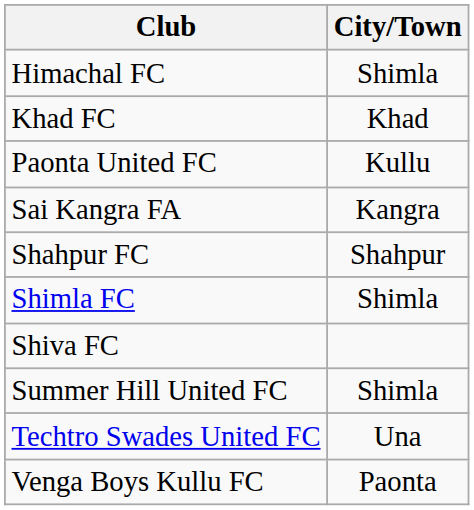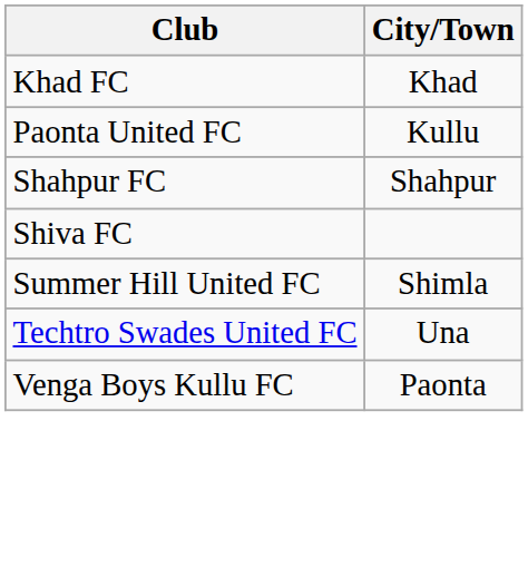 <table class="wikitable" style="text-align:center;">
 <tr>
 <th>Club</th>
 <th>City/Town</th>
-</tr>
-<tr>
-<td style="text-align:left;">Himachal FC</td>
-<td>Shimla</td>
 </tr>
 <tr>
 <td style="text-align:left;">Khad FC</td>
 <td>Khad</td>
 </tr>
 <tr>
 <td style="text-align:left;">Paonta United FC</td>
 <td>Kullu</td>
 </tr>
 <tr>
-<td style="text-align:left;">Sai Kangra FA</td>
-<td>Kangra</td>
-</tr>
-<tr>
 <td style="text-align:left;">Shahpur FC</td>
 <td>Shahpur</td>
-</tr>
-<tr>
-<td style="text-align:left;"><a href='#'>Shimla FC</a></td>
-<td>Shimla</td>
 </tr>
 <tr>
 <td style="text-align:left;">Shiva FC</td>
 <td></td>
 </tr>
 <tr>
 <td style="text-align:left;">Summer Hill United FC</td>
 <td>Shimla</td>
 </tr>
 <tr>
 <td style="text-align:left;"><a href='#'>Techtro Swades United FC</a></td>
 <td>Una</td>
 </tr>
 <tr>
 <td style="text-align:left;">Venga Boys Kullu FC</td>
 <td>Paonta</td>
 </tr>
 </table>
